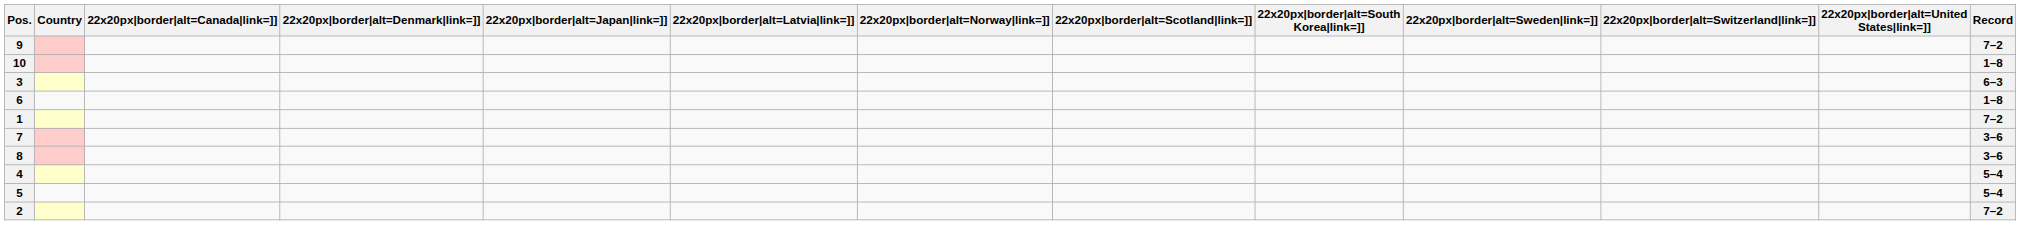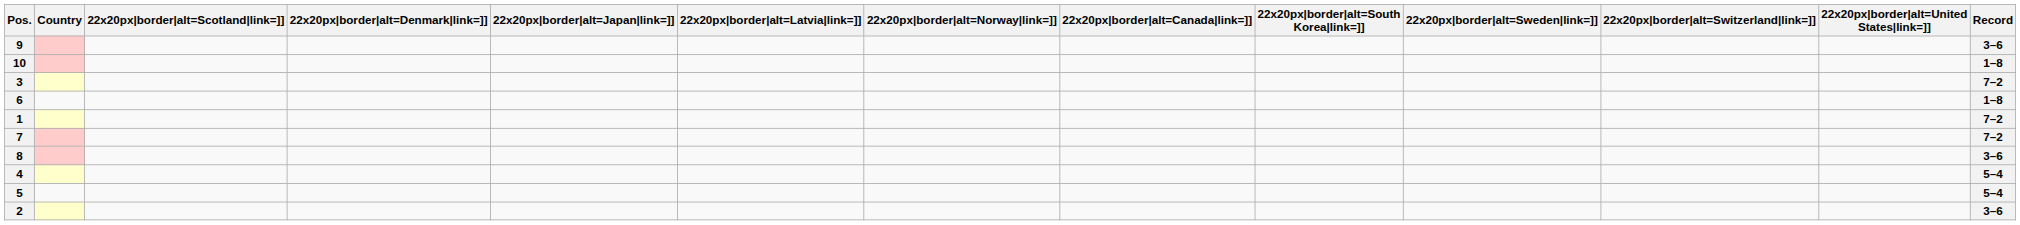 <table class="wikitable sortable nowrap" style="text-align:center; font-size:0.9em">
 <tr>
 <th>Pos.</th>
 <th>Country</th>
-<th [[Image:>22x20px|border|alt=Canada|link=]]</th>
+<th [[Image:>22x20px|border|alt=Scotland|link=]]</th>
 <th [[Image:>22x20px|border|alt=Denmark|link=]]</th>
 <th [[Image:>22x20px|border|alt=Japan|link=]]</th>
 <th [[Image:>22x20px|border|alt=Latvia|link=]]</th>
 <th [[Image:>22x20px|border|alt=Norway|link=]]</th>
-<th [[Image:>22x20px|border|alt=Scotland|link=]]</th>
+<th [[Image:>22x20px|border|alt=Canada|link=]]</th>
 <th [[Image:>22x20px|border|alt=South Korea|link=]]</th>
 <th [[Image:>22x20px|border|alt=Sweden|link=]]</th>
 <th [[Image:>22x20px|border|alt=Switzerland|link=]]</th>
 <th [[Image:>22x20px|border|alt=United States|link=]]</th>
 <th>Record</th>
 </tr>
 <tr>
 <th>9</th>
 <td style="text-align:left; background:#ffcccc;"></td>
 <td></td>
 <td></td>
 <td></td>
 <td></td>
 <td></td>
 <td></td>
 <td></td>
 <td></td>
 <td></td>
 <td></td>
-<th>7–2</th>
+<th>3–6</th>
 </tr>
 <tr>
 <th>10</th>
 <td style="text-align:left; background:#ffcccc;"></td>
 <td></td>
 <td></td>
 <td></td>
 <td></td>
 <td></td>
 <td></td>
 <td></td>
 <td></td>
 <td></td>
 <td></td>
 <th>1–8</th>
 </tr>
 <tr>
 <th>3</th>
 <td style="text-align:left; background:#ffffcc;"></td>
 <td></td>
 <td></td>
 <td></td>
 <td></td>
 <td></td>
 <td></td>
 <td></td>
 <td></td>
 <td></td>
 <td></td>
-<th>6–3</th>
+<th>7–2</th>
 </tr>
 <tr>
 <th>6</th>
 <td style="text-align:left;"></td>
 <td></td>
 <td></td>
 <td></td>
 <td></td>
 <td></td>
 <td></td>
 <td></td>
 <td></td>
 <td></td>
 <td></td>
 <th>1–8</th>
 </tr>
 <tr>
 <th>1</th>
 <td style="text-align:left; background:#ffffcc;"></td>
 <td></td>
 <td></td>
 <td></td>
 <td></td>
 <td></td>
 <td></td>
 <td></td>
 <td></td>
 <td></td>
 <td></td>
 <th>7–2</th>
 </tr>
 <tr>
 <th>7</th>
 <td style="text-align:left; background:#ffcccc;"></td>
 <td></td>
 <td></td>
 <td></td>
 <td></td>
 <td></td>
 <td></td>
 <td></td>
 <td></td>
 <td></td>
 <td></td>
-<th>3–6</th>
+<th>7–2</th>
 </tr>
 <tr>
 <th>8</th>
 <td style="text-align:left; background:#ffcccc;"></td>
 <td></td>
 <td></td>
 <td></td>
 <td></td>
 <td></td>
 <td></td>
 <td></td>
 <td></td>
 <td></td>
 <td></td>
 <th>3–6</th>
 </tr>
 <tr>
 <th>4</th>
 <td style="text-align:left; background:#ffffcc;"></td>
 <td></td>
 <td></td>
 <td></td>
 <td></td>
 <td></td>
 <td></td>
 <td></td>
 <td></td>
 <td></td>
 <td></td>
 <th>5–4</th>
 </tr>
 <tr>
 <th>5</th>
 <td style="text-align:left;"></td>
 <td></td>
 <td></td>
 <td></td>
 <td></td>
 <td></td>
 <td></td>
 <td></td>
 <td></td>
 <td></td>
 <td></td>
 <th>5–4</th>
 </tr>
 <tr>
 <th>2</th>
 <td style="text-align:left; background:#ffffcc;"></td>
 <td></td>
 <td></td>
 <td></td>
 <td></td>
 <td></td>
 <td></td>
 <td></td>
 <td></td>
 <td></td>
 <td></td>
-<th>7–2</th>
+<th>3–6</th>
 </tr>
 </table>
